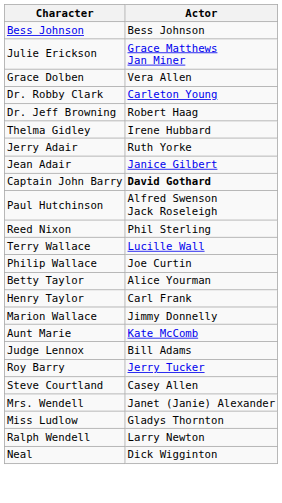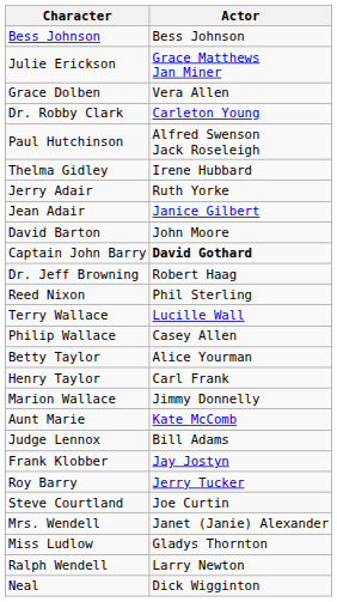 <table class="wikitable">
 <tr>
 <th>Character</th>
 <th>Actor</th>
 </tr>
 <tr>
 <td><a href='#'>Bess Johnson</a></td>
 <td>Bess Johnson</td>
 </tr>
 <tr>
 <td>Julie Erickson</td>
 <td><a href='#'>Grace Matthews</a><br><a href='#'>Jan Miner</a></td>
 </tr>
 <tr>
 <td>Grace Dolben</td>
 <td>Vera Allen</td>
 </tr>
 <tr>
 <td>Dr. Robby Clark</td>
 <td><a href='#'>Carleton Young</a></td>
 </tr>
 <tr>
-<td>Dr. Jeff Browning</td>
-<td>Robert Haag</td>
+<td>Paul Hutchinson</td>
+<td>Alfred Swenson<br>Jack Roseleigh</td>
 </tr>
 <tr>
 <td>Thelma Gidley</td>
 <td>Irene Hubbard</td>
 </tr>
 <tr>
 <td>Jerry Adair</td>
 <td>Ruth Yorke</td>
 </tr>
 <tr>
 <td>Jean Adair</td>
 <td><a href='#'>Janice Gilbert</a></td>
 </tr>
 <tr>
+<td>David Barton</td>
+<td>John Moore</td>
+</tr>
+<tr>
 <td>Captain John Barry</td>
 <td><strong>David Gothard</strong></td>
 </tr>
 <tr>
-<td>Paul Hutchinson</td>
-<td>Alfred Swenson<br>Jack Roseleigh</td>
+<td>Dr. Jeff Browning</td>
+<td>Robert Haag</td>
 </tr>
 <tr>
 <td>Reed Nixon</td>
 <td>Phil Sterling</td>
 </tr>
 <tr>
 <td>Terry Wallace</td>
 <td><a href='#'>Lucille Wall</a></td>
 </tr>
 <tr>
 <td>Philip Wallace</td>
-<td>Joe Curtin</td>
+<td>Casey Allen</td>
 </tr>
 <tr>
 <td>Betty Taylor</td>
 <td>Alice Yourman</td>
 </tr>
 <tr>
 <td>Henry Taylor</td>
 <td>Carl Frank</td>
 </tr>
 <tr>
 <td>Marion Wallace</td>
 <td>Jimmy Donnelly</td>
 </tr>
 <tr>
 <td>Aunt Marie</td>
 <td><a href='#'>Kate McComb</a></td>
 </tr>
 <tr>
 <td>Judge Lennox</td>
 <td>Bill Adams</td>
 </tr>
 <tr>
+<td>Frank Klobber</td>
+<td><a href='#'>Jay Jostyn</a></td>
+</tr>
+<tr>
 <td>Roy Barry</td>
 <td><a href='#'>Jerry Tucker</a></td>
 </tr>
 <tr>
 <td>Steve Courtland</td>
-<td>Casey Allen</td>
+<td>Joe Curtin</td>
 </tr>
 <tr>
 <td>Mrs. Wendell</td>
 <td>Janet (Janie) Alexander</td>
 </tr>
 <tr>
 <td>Miss Ludlow</td>
 <td>Gladys Thornton</td>
 </tr>
 <tr>
 <td>Ralph Wendell</td>
 <td>Larry Newton</td>
 </tr>
 <tr>
 <td>Neal</td>
 <td>Dick Wigginton</td>
 </tr>
 </table>
